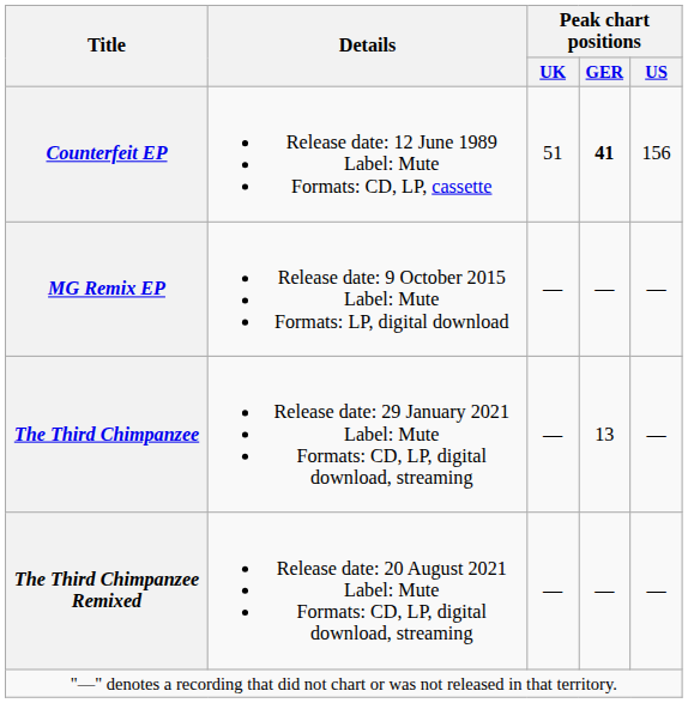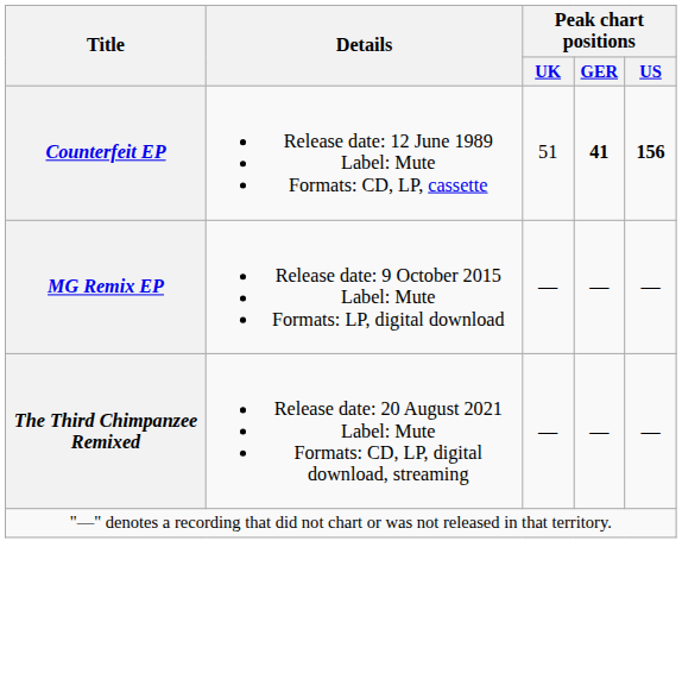 <table class="wikitable plainrowheaders" style="text-align:center;">
 <tr>
 <th scope="col" rowspan="2" style="width:10em;">Title</th>
 <th scope="col" rowspan="2" style="width:16em;">Details</th>
 <th scope="col" colspan="3">Peak chart positions</th>
 </tr>
 <tr>
 <th scope="col" style="width:2.5em;font-size:90%;"><a href='#'>UK</a><br></th>
 <th scope="col" style="width:2.5em;font-size:90%;"><a href='#'>GER</a><br></th>
 <th scope="col" style="width:2.5em;font-size:90%;"><a href='#'>US</a><br></th>
 </tr>
 <tr>
 <th scope="row"><em><a href='#'>Counterfeit EP</a></em></th>
 <td><br><ul><li>Release date: 12 June 1989</li><li>Label: Mute</li><li>Formats: CD, LP, <a href='#'>cassette</a></li></ul></td>
 <td>51</td>
 <td><strong>41</strong></td>
-<td>156</td>
+<td><strong>156</strong></td>
 </tr>
 <tr>
 <th scope="row"><em><a href='#'>MG Remix EP</a></em></th>
 <td><br><ul><li>Release date: 9 October 2015</li><li>Label: Mute</li><li>Formats: LP, digital download</li></ul></td>
 <td>—</td>
 <td>—</td>
-<td>—</td>
-</tr>
-<tr>
-<th scope="row"><em><a href='#'>The Third Chimpanzee</a></em></th>
-<td><br><ul><li>Release date: 29 January 2021</li><li>Label: Mute</li><li>Formats: CD, LP, digital download, streaming</li></ul></td>
-<td>—</td>
-<td>13</td>
 <td>—</td>
 </tr>
 <tr>
 <th scope="row"><em>The Third Chimpanzee Remixed</em></th>
 <td><br><ul><li>Release date: 20 August 2021</li><li>Label: Mute</li><li>Formats: CD, LP, digital download, streaming</li></ul></td>
 <td>—</td>
 <td>—</td>
 <td>—</td>
 </tr>
 <tr>
 <td colspan="5" style="font-size:90%;">"—" denotes a recording that did not chart or was not released in that territory.</td>
 </tr>
 </table>
